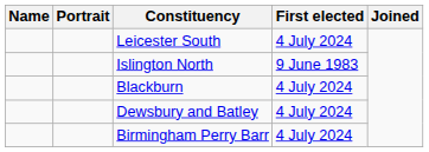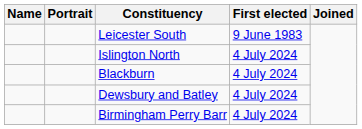 <table class="wikitable sortable">
 <tr>
 <th>Name</th>
 <th class="unsortable">Portrait</th>
 <th>Constituency</th>
 <th>First elected</th>
 <th>Joined</th>
 </tr>
 <tr>
 <td></td>
 <td></td>
 <td><a href='#'>Leicester South</a></td>
-<td><a href='#'>4 July 2024</a></td>
+<td><a href='#'>9 June 1983</a></td>
 <td rowspan="5"></td>
 </tr>
 <tr>
 <td></td>
 <td></td>
 <td><a href='#'>Islington North</a></td>
-<td><a href='#'>9 June 1983</a></td>
+<td><a href='#'>4 July 2024</a></td>
 </tr>
 <tr>
 <td></td>
 <td></td>
 <td><a href='#'>Blackburn</a></td>
 <td><a href='#'>4 July 2024</a></td>
 </tr>
 <tr>
 <td></td>
 <td></td>
 <td><a href='#'>Dewsbury and Batley</a></td>
 <td><a href='#'>4 July 2024</a></td>
 </tr>
 <tr>
 <td></td>
 <td></td>
 <td><a href='#'>Birmingham Perry Barr</a></td>
 <td><a href='#'>4 July 2024</a></td>
 </tr>
 </table>
